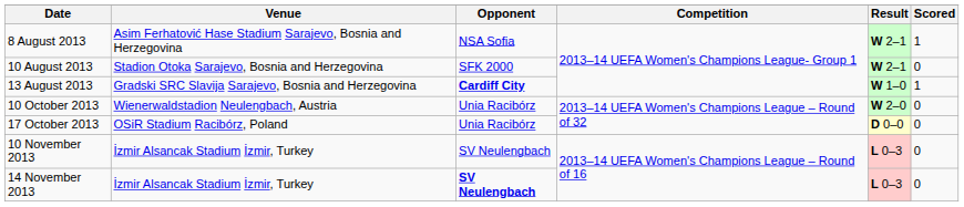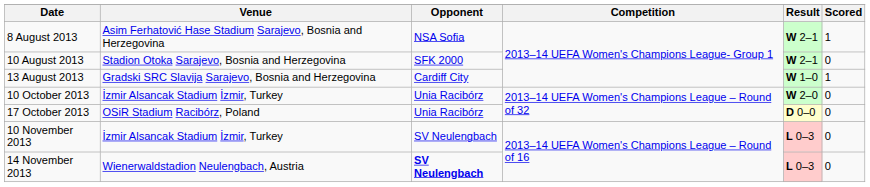 <table class=wikitable>
 <tr>
 </tr>
 <tr>
 <th>Date</th>
 <th>Venue</th>
 <th>Opponent</th>
 <th>Competition</th>
 <th>Result</th>
 <th>Scored</th>
 </tr>
 <tr>
 <td>8 August 2013</td>
 <td><a href='#'>Asim Ferhatović Hase Stadium</a> <a href='#'>Sarajevo</a>, Bosnia and Herzegovina</td>
 <td> <a href='#'>NSA Sofia</a></td>
 <td rowspan=3><a href='#'>2013–14 UEFA Women's Champions League- Group 1</a></td>
 <td bgcolor=ccffcc><strong>W</strong> 2–1</td>
 <td>1</td>
 </tr>
 <tr>
 <td>10 August 2013</td>
 <td><a href='#'>Stadion Otoka</a> <a href='#'>Sarajevo</a>, Bosnia and Herzegovina</td>
 <td> <a href='#'>SFK 2000</a></td>
 <td bgcolor=ccffcc><strong>W</strong> 2–1</td>
 <td>0</td>
 </tr>
 <tr>
 <td>13 August 2013</td>
 <td><a href='#'>Gradski SRC Slavija</a> <a href='#'>Sarajevo</a>, Bosnia and Herzegovina</td>
-<td><strong> <a href='#'>Cardiff City</a></strong></td>
+<td> <a href='#'>Cardiff City</a></td>
 <td bgcolor=ccffcc><strong>W</strong> 1–0</td>
 <td>1</td>
 </tr>
 <tr>
 <td>10 October 2013</td>
-<td><a href='#'>Wienerwaldstadion</a> <a href='#'>Neulengbach</a>, Austria</td>
+<td><a href='#'>İzmir Alsancak Stadium</a> <a href='#'>İzmir</a>, Turkey</td>
 <td> <a href='#'>Unia Racibórz</a></td>
 <td rowspan=2><a href='#'>2013–14 UEFA Women's Champions League – Round of 32</a></td>
 <td bgcolor=ccffcc><strong>W</strong> 2–0</td>
 <td>0</td>
 </tr>
 <tr>
 <td>17 October 2013</td>
 <td><a href='#'>OSiR Stadium</a> <a href='#'>Racibórz</a>, Poland</td>
 <td> <a href='#'>Unia Racibórz</a></td>
 <td bgcolor=ffffcc><strong>D</strong> 0–0</td>
 <td>0</td>
 </tr>
 <tr>
 <td>10 November 2013</td>
 <td><a href='#'>İzmir Alsancak Stadium</a> <a href='#'>İzmir</a>, Turkey</td>
 <td> <a href='#'>SV Neulengbach</a></td>
 <td rowspan=2><a href='#'>2013–14 UEFA Women's Champions League – Round of 16</a></td>
 <td bgcolor=ffcccc><strong>L</strong> 0–3</td>
 <td>0</td>
 </tr>
 <tr>
 <td>14 November 2013</td>
-<td><a href='#'>İzmir Alsancak Stadium</a> <a href='#'>İzmir</a>, Turkey</td>
+<td><a href='#'>Wienerwaldstadion</a> <a href='#'>Neulengbach</a>, Austria</td>
 <td><strong> <a href='#'>SV Neulengbach</a></strong></td>
 <td bgcolor=ffcccc><strong>L</strong> 0–3</td>
 <td>0</td>
 </tr>
 </table>
